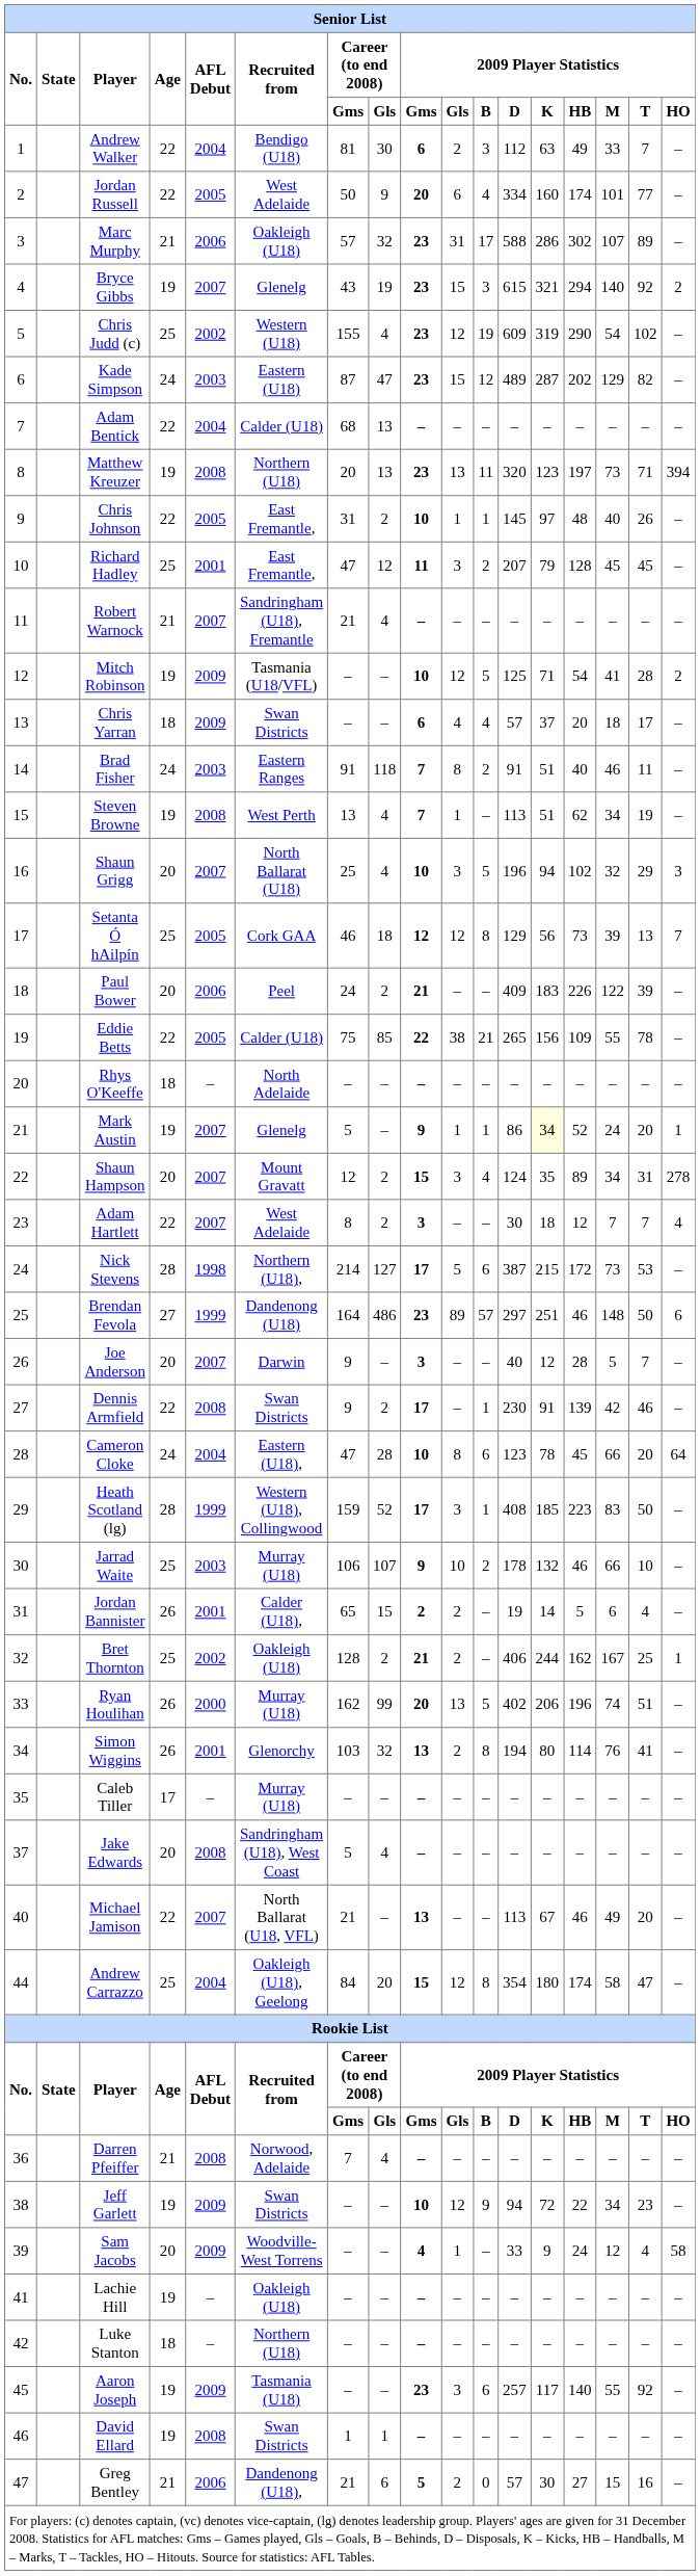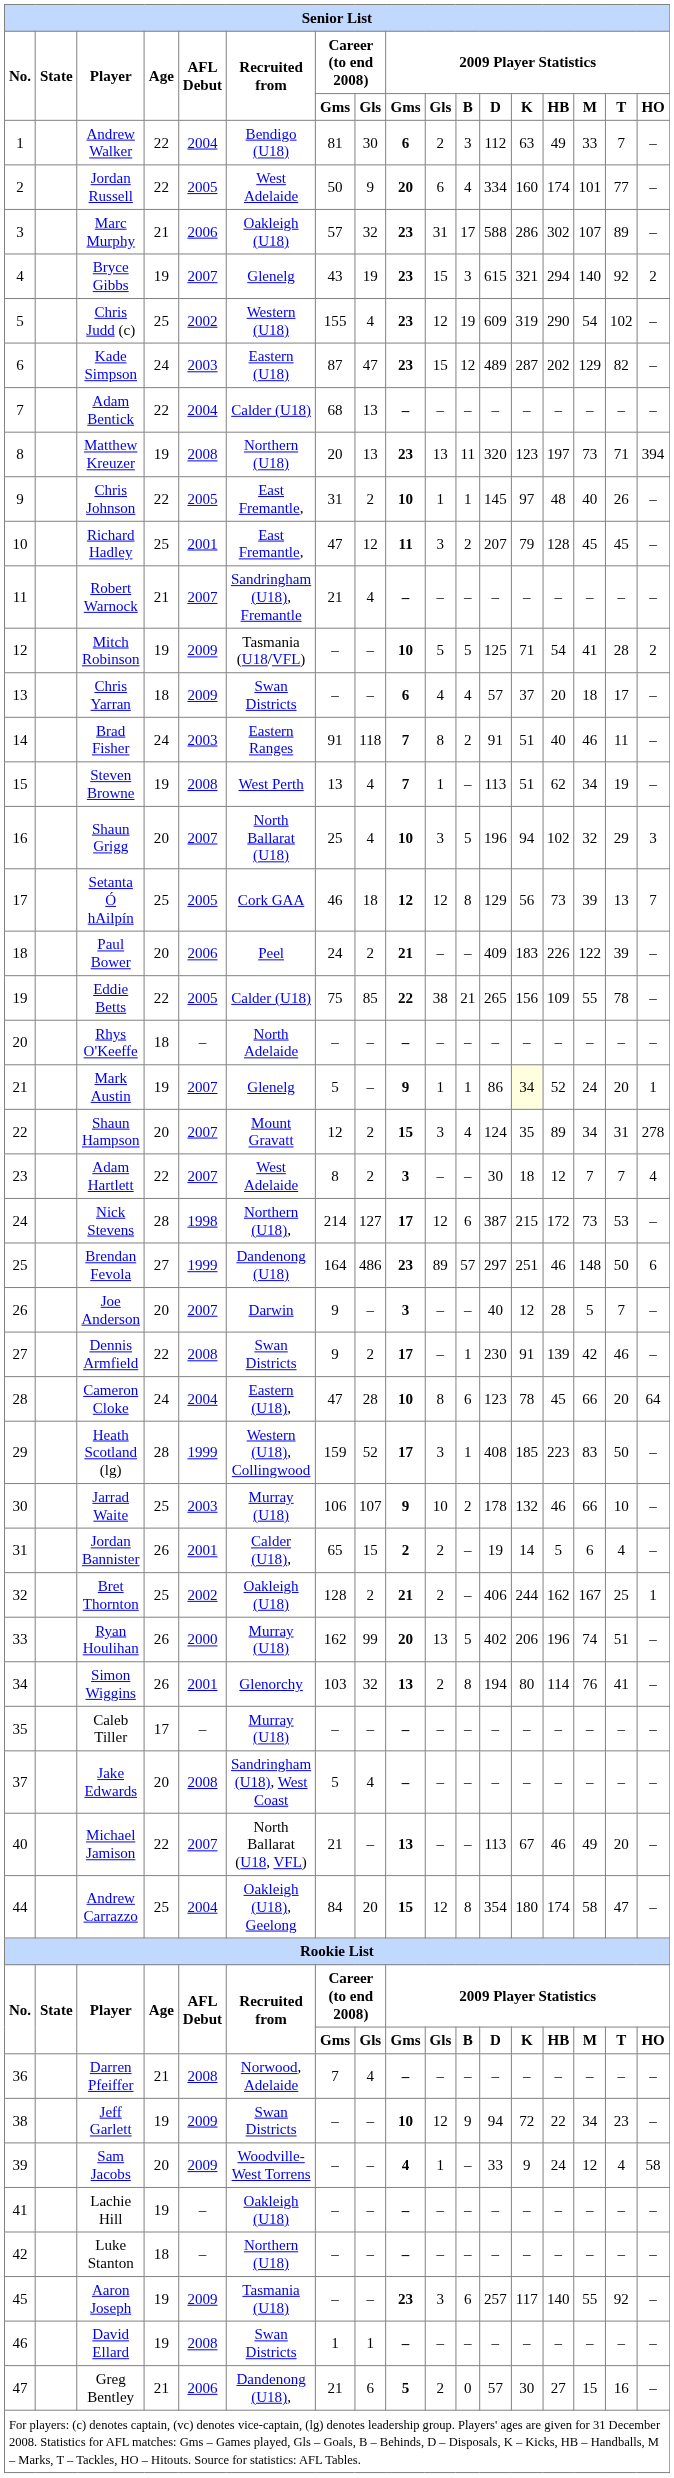 <table border="1" cellpadding="4" cellspacing="0"  style="text-align:center; font-size:95%; border-collapse:collapse;">
 <tr style="background:#C1D8FF;">
 <th colspan="17">Senior List</th>
 </tr>
 <tr>
 <td rowspan="2"><strong>No. </strong></td>
 <td rowspan="2"><strong>State</strong></td>
 <td rowspan="2"><strong>Player </strong></td>
 <td rowspan="2"><strong>Age </strong></td>
 <td rowspan="2"><strong>AFL Debut </strong></td>
 <td rowspan="2"><strong>Recruited from </strong></td>
 <td colspan="2"><strong>Career (to end 2008) </strong></td>
 <td colspan="9"><strong>2009 Player Statistics</strong></td>
 </tr>
 <tr>
 <th>Gms</th>
 <th>Gls</th>
 <th>Gms</th>
 <th>Gls</th>
 <th>B</th>
 <th>D</th>
 <th>K</th>
 <th>HB</th>
 <th>M</th>
 <th>T</th>
 <th>HO</th>
 </tr>
 <tr>
 <td>1</td>
 <td></td>
 <td><a href='#'>Andrew Walker</a></td>
 <td>22</td>
 <td><a href='#'>2004</a></td>
 <td><a href='#'>Bendigo (U18)</a></td>
 <td>81</td>
 <td>30</td>
 <td><strong>6</strong></td>
 <td>2</td>
 <td>3</td>
 <td>112</td>
 <td>63</td>
 <td>49</td>
 <td>33</td>
 <td>7</td>
 <td>–</td>
 </tr>
 <tr>
 <td>2</td>
 <td></td>
 <td><a href='#'>Jordan Russell</a></td>
 <td>22</td>
 <td><a href='#'>2005</a></td>
 <td><a href='#'>West Adelaide</a></td>
 <td>50</td>
 <td>9</td>
 <td><strong>20</strong></td>
 <td>6</td>
 <td>4</td>
 <td>334</td>
 <td>160</td>
 <td>174</td>
 <td>101</td>
 <td>77</td>
 <td>–</td>
 </tr>
 <tr>
 <td>3</td>
 <td></td>
 <td><a href='#'>Marc Murphy</a></td>
 <td>21</td>
 <td><a href='#'>2006</a></td>
 <td><a href='#'>Oakleigh (U18)</a></td>
 <td>57</td>
 <td>32</td>
 <td><strong>23</strong></td>
 <td>31</td>
 <td>17</td>
 <td>588</td>
 <td>286</td>
 <td>302</td>
 <td>107</td>
 <td>89</td>
 <td>–</td>
 </tr>
 <tr>
 <td>4</td>
 <td></td>
 <td><a href='#'>Bryce Gibbs</a></td>
 <td>19</td>
 <td><a href='#'>2007</a></td>
 <td><a href='#'>Glenelg</a></td>
 <td>43</td>
 <td>19</td>
 <td><strong>23</strong></td>
 <td>15</td>
 <td>3</td>
 <td>615</td>
 <td>321</td>
 <td>294</td>
 <td>140</td>
 <td>92</td>
 <td>2</td>
 </tr>
 <tr>
 <td>5</td>
 <td></td>
 <td><a href='#'>Chris Judd</a> (c)</td>
 <td>25</td>
 <td><a href='#'>2002</a></td>
 <td><a href='#'>Western (U18)</a></td>
 <td>155</td>
 <td>4</td>
 <td><strong>23</strong></td>
 <td>12</td>
 <td>19</td>
 <td>609</td>
 <td>319</td>
 <td>290</td>
 <td>54</td>
 <td>102</td>
 <td>–</td>
 </tr>
 <tr>
 <td>6</td>
 <td></td>
 <td><a href='#'>Kade Simpson</a></td>
 <td>24</td>
 <td><a href='#'>2003</a></td>
 <td><a href='#'>Eastern (U18)</a></td>
 <td>87</td>
 <td>47</td>
 <td><strong>23</strong></td>
 <td>15</td>
 <td>12</td>
 <td>489</td>
 <td>287</td>
 <td>202</td>
 <td>129</td>
 <td>82</td>
 <td>–</td>
 </tr>
 <tr>
 <td>7</td>
 <td></td>
 <td><a href='#'>Adam Bentick</a></td>
 <td>22</td>
 <td><a href='#'>2004</a></td>
 <td><a href='#'>Calder (U18)</a></td>
 <td>68</td>
 <td>13</td>
 <td><strong>–</strong></td>
 <td>–</td>
 <td>–</td>
 <td>–</td>
 <td>–</td>
 <td>–</td>
 <td>–</td>
 <td>–</td>
 <td>–</td>
 </tr>
 <tr>
 <td>8</td>
 <td></td>
 <td><a href='#'>Matthew Kreuzer</a></td>
 <td>19</td>
 <td><a href='#'>2008</a></td>
 <td><a href='#'>Northern (U18)</a></td>
 <td>20</td>
 <td>13</td>
 <td><strong>23</strong></td>
 <td>13</td>
 <td>11</td>
 <td>320</td>
 <td>123</td>
 <td>197</td>
 <td>73</td>
 <td>71</td>
 <td>394</td>
 </tr>
 <tr>
 <td>9</td>
 <td></td>
 <td><a href='#'>Chris Johnson</a></td>
 <td>22</td>
 <td><a href='#'>2005</a></td>
 <td><a href='#'>East Fremantle</a>, </td>
 <td>31</td>
 <td>2</td>
 <td><strong>10</strong></td>
 <td>1</td>
 <td>1</td>
 <td>145</td>
 <td>97</td>
 <td>48</td>
 <td>40</td>
 <td>26</td>
 <td>–</td>
 </tr>
 <tr>
 <td>10</td>
 <td></td>
 <td><a href='#'>Richard Hadley</a></td>
 <td>25</td>
 <td><a href='#'>2001</a></td>
 <td><a href='#'>East Fremantle</a>, </td>
 <td>47</td>
 <td>12</td>
 <td><strong>11</strong></td>
 <td>3</td>
 <td>2</td>
 <td>207</td>
 <td>79</td>
 <td>128</td>
 <td>45</td>
 <td>45</td>
 <td>–</td>
 </tr>
 <tr>
 <td>11</td>
 <td></td>
 <td><a href='#'>Robert Warnock</a></td>
 <td>21</td>
 <td><a href='#'>2007</a></td>
 <td><a href='#'>Sandringham (U18)</a>, <a href='#'>Fremantle</a></td>
 <td>21</td>
 <td>4</td>
 <td><strong>–</strong></td>
 <td>–</td>
 <td>–</td>
 <td>–</td>
 <td>–</td>
 <td>–</td>
 <td>–</td>
 <td>–</td>
 <td>–</td>
 </tr>
 <tr>
 <td>12</td>
 <td></td>
 <td><a href='#'>Mitch Robinson</a></td>
 <td>19</td>
 <td><a href='#'>2009</a></td>
 <td>Tasmania (<a href='#'>U18</a>/<a href='#'>VFL</a>)</td>
 <td>–</td>
 <td>–</td>
 <td><strong>10</strong></td>
-<td>12</td>
+<td>5</td>
 <td>5</td>
 <td>125</td>
 <td>71</td>
 <td>54</td>
 <td>41</td>
 <td>28</td>
 <td>2</td>
 </tr>
 <tr>
 <td>13</td>
 <td></td>
 <td><a href='#'>Chris Yarran</a></td>
 <td>18</td>
 <td><a href='#'>2009</a></td>
 <td><a href='#'>Swan Districts</a></td>
 <td>–</td>
 <td>–</td>
 <td><strong>6</strong></td>
 <td>4</td>
 <td>4</td>
 <td>57</td>
 <td>37</td>
 <td>20</td>
 <td>18</td>
 <td>17</td>
 <td>–</td>
 </tr>
 <tr>
 <td>14</td>
 <td></td>
 <td><a href='#'>Brad Fisher</a></td>
 <td>24</td>
 <td><a href='#'>2003</a></td>
 <td><a href='#'>Eastern Ranges</a></td>
 <td>91</td>
 <td>118</td>
 <td><strong>7</strong></td>
 <td>8</td>
 <td>2</td>
 <td>91</td>
 <td>51</td>
 <td>40</td>
 <td>46</td>
 <td>11</td>
 <td>–</td>
 </tr>
 <tr>
 <td>15</td>
 <td></td>
 <td><a href='#'>Steven Browne</a></td>
 <td>19</td>
 <td><a href='#'>2008</a></td>
 <td><a href='#'>West Perth</a></td>
 <td>13</td>
 <td>4</td>
 <td><strong>7</strong></td>
 <td>1</td>
 <td>–</td>
 <td>113</td>
 <td>51</td>
 <td>62</td>
 <td>34</td>
 <td>19</td>
 <td>–</td>
 </tr>
 <tr>
 <td>16</td>
 <td></td>
 <td><a href='#'>Shaun Grigg</a></td>
 <td>20</td>
 <td><a href='#'>2007</a></td>
 <td><a href='#'>North Ballarat (U18)</a></td>
 <td>25</td>
 <td>4</td>
 <td><strong>10</strong></td>
 <td>3</td>
 <td>5</td>
 <td>196</td>
 <td>94</td>
 <td>102</td>
 <td>32</td>
 <td>29</td>
 <td>3</td>
 </tr>
 <tr>
 <td>17</td>
 <td></td>
 <td><a href='#'>Setanta Ó hAilpín</a></td>
 <td>25</td>
 <td><a href='#'>2005</a></td>
 <td><a href='#'>Cork GAA</a></td>
 <td>46</td>
 <td>18</td>
 <td><strong>12</strong></td>
 <td>12</td>
 <td>8</td>
 <td>129</td>
 <td>56</td>
 <td>73</td>
 <td>39</td>
 <td>13</td>
 <td>7</td>
 </tr>
 <tr>
 <td>18</td>
 <td></td>
 <td><a href='#'>Paul Bower</a></td>
 <td>20</td>
 <td><a href='#'>2006</a></td>
 <td><a href='#'>Peel</a></td>
 <td>24</td>
 <td>2</td>
 <td><strong>21</strong></td>
 <td>–</td>
 <td>–</td>
 <td>409</td>
 <td>183</td>
 <td>226</td>
 <td>122</td>
 <td>39</td>
 <td>–</td>
 </tr>
 <tr>
 <td>19</td>
 <td></td>
 <td><a href='#'>Eddie Betts</a></td>
 <td>22</td>
 <td><a href='#'>2005</a></td>
 <td><a href='#'>Calder (U18)</a></td>
 <td>75</td>
 <td>85</td>
 <td><strong>22</strong></td>
 <td>38</td>
 <td>21</td>
 <td>265</td>
 <td>156</td>
 <td>109</td>
 <td>55</td>
 <td>78</td>
 <td>–</td>
 </tr>
 <tr>
 <td>20</td>
 <td></td>
 <td><a href='#'>Rhys O'Keeffe</a></td>
 <td>18</td>
 <td>–</td>
 <td><a href='#'>North Adelaide</a></td>
 <td>–</td>
 <td>–</td>
 <td><strong>–</strong></td>
 <td>–</td>
 <td>–</td>
 <td>–</td>
 <td>–</td>
 <td>–</td>
 <td>–</td>
 <td>–</td>
 <td>–</td>
 </tr>
 <tr>
 <td>21</td>
 <td></td>
 <td><a href='#'>Mark Austin</a></td>
 <td>19</td>
 <td><a href='#'>2007</a></td>
 <td><a href='#'>Glenelg</a></td>
 <td>5</td>
 <td>–</td>
 <td><strong>9</strong></td>
 <td>1</td>
 <td>1</td>
 <td>86</td>
 <td style="background: lightyellow;">34</td>
 <td>52</td>
 <td>24</td>
 <td>20</td>
 <td>1</td>
 </tr>
 <tr>
 <td>22</td>
 <td></td>
 <td><a href='#'>Shaun Hampson</a></td>
 <td>20</td>
 <td><a href='#'>2007</a></td>
 <td><a href='#'>Mount Gravatt</a></td>
 <td>12</td>
 <td>2</td>
 <td><strong>15</strong></td>
 <td>3</td>
 <td>4</td>
 <td>124</td>
 <td>35</td>
 <td>89</td>
 <td>34</td>
 <td>31</td>
 <td>278</td>
 </tr>
 <tr>
 <td>23</td>
 <td></td>
 <td><a href='#'>Adam Hartlett</a></td>
 <td>22</td>
 <td><a href='#'>2007</a></td>
 <td><a href='#'>West Adelaide</a></td>
 <td>8</td>
 <td>2</td>
 <td><strong>3</strong></td>
 <td>–</td>
 <td>–</td>
 <td>30</td>
 <td>18</td>
 <td>12</td>
 <td>7</td>
 <td>7</td>
 <td>4</td>
 </tr>
 <tr>
 <td>24</td>
 <td></td>
 <td><a href='#'>Nick Stevens</a></td>
 <td>28</td>
 <td><a href='#'>1998</a></td>
 <td><a href='#'>Northern (U18)</a>, </td>
 <td>214</td>
 <td>127</td>
 <td><strong>17</strong></td>
-<td>5</td>
+<td>12</td>
 <td>6</td>
 <td>387</td>
 <td>215</td>
 <td>172</td>
 <td>73</td>
 <td>53</td>
 <td>–</td>
 </tr>
 <tr>
 <td>25</td>
 <td></td>
 <td><a href='#'>Brendan Fevola</a></td>
 <td>27</td>
 <td><a href='#'>1999</a></td>
 <td><a href='#'>Dandenong (U18)</a></td>
 <td>164</td>
 <td>486</td>
 <td><strong>23</strong></td>
 <td>89</td>
 <td>57</td>
 <td>297</td>
 <td>251</td>
 <td>46</td>
 <td>148</td>
 <td>50</td>
 <td>6</td>
 </tr>
 <tr>
 <td>26</td>
 <td></td>
 <td><a href='#'>Joe Anderson</a></td>
 <td>20</td>
 <td><a href='#'>2007</a></td>
 <td><a href='#'>Darwin</a></td>
 <td>9</td>
 <td>–</td>
 <td><strong>3</strong></td>
 <td>–</td>
 <td>–</td>
 <td>40</td>
 <td>12</td>
 <td>28</td>
 <td>5</td>
 <td>7</td>
 <td>–</td>
 </tr>
 <tr>
 <td>27</td>
 <td></td>
 <td><a href='#'>Dennis Armfield</a></td>
 <td>22</td>
 <td><a href='#'>2008</a></td>
 <td><a href='#'>Swan Districts</a></td>
 <td>9</td>
 <td>2</td>
 <td><strong>17</strong></td>
 <td>–</td>
 <td>1</td>
 <td>230</td>
 <td>91</td>
 <td>139</td>
 <td>42</td>
 <td>46</td>
 <td>–</td>
 </tr>
 <tr>
 <td>28</td>
 <td></td>
 <td><a href='#'>Cameron Cloke</a></td>
 <td>24</td>
 <td><a href='#'>2004</a></td>
 <td><a href='#'>Eastern (U18)</a>, </td>
 <td>47</td>
 <td>28</td>
 <td><strong>10</strong></td>
 <td>8</td>
 <td>6</td>
 <td>123</td>
 <td>78</td>
 <td>45</td>
 <td>66</td>
 <td>20</td>
 <td>64</td>
 </tr>
 <tr>
 <td>29</td>
 <td></td>
 <td><a href='#'>Heath Scotland</a> (lg)</td>
 <td>28</td>
 <td><a href='#'>1999</a></td>
 <td><a href='#'>Western (U18)</a>, <a href='#'>Collingwood</a></td>
 <td>159</td>
 <td>52</td>
 <td><strong>17</strong></td>
 <td>3</td>
 <td>1</td>
 <td>408</td>
 <td>185</td>
 <td>223</td>
 <td>83</td>
 <td>50</td>
 <td>–</td>
 </tr>
 <tr>
 <td>30</td>
 <td></td>
 <td><a href='#'>Jarrad Waite</a></td>
 <td>25</td>
 <td><a href='#'>2003</a></td>
 <td><a href='#'>Murray (U18)</a></td>
 <td>106</td>
 <td>107</td>
 <td><strong>9</strong></td>
 <td>10</td>
 <td>2</td>
 <td>178</td>
 <td>132</td>
 <td>46</td>
 <td>66</td>
 <td>10</td>
 <td>–</td>
 </tr>
 <tr>
 <td>31</td>
 <td></td>
 <td><a href='#'>Jordan Bannister</a></td>
 <td>26</td>
 <td><a href='#'>2001</a></td>
 <td><a href='#'>Calder (U18)</a>, </td>
 <td>65</td>
 <td>15</td>
 <td><strong>2</strong></td>
 <td>2</td>
 <td>–</td>
 <td>19</td>
 <td>14</td>
 <td>5</td>
 <td>6</td>
 <td>4</td>
 <td>–</td>
 </tr>
 <tr>
 <td>32</td>
 <td></td>
 <td><a href='#'>Bret Thornton</a></td>
 <td>25</td>
 <td><a href='#'>2002</a></td>
 <td><a href='#'>Oakleigh (U18)</a></td>
 <td>128</td>
 <td>2</td>
 <td><strong>21</strong></td>
 <td>2</td>
 <td>–</td>
 <td>406</td>
 <td>244</td>
 <td>162</td>
 <td>167</td>
 <td>25</td>
 <td>1</td>
 </tr>
 <tr>
 <td>33</td>
 <td></td>
 <td><a href='#'>Ryan Houlihan</a></td>
 <td>26</td>
 <td><a href='#'>2000</a></td>
 <td><a href='#'>Murray (U18)</a></td>
 <td>162</td>
 <td>99</td>
 <td><strong>20</strong></td>
 <td>13</td>
 <td>5</td>
 <td>402</td>
 <td>206</td>
 <td>196</td>
 <td>74</td>
 <td>51</td>
 <td>–</td>
 </tr>
 <tr>
 <td>34</td>
 <td></td>
 <td><a href='#'>Simon Wiggins</a></td>
 <td>26</td>
 <td><a href='#'>2001</a></td>
 <td><a href='#'>Glenorchy</a></td>
 <td>103</td>
 <td>32</td>
 <td><strong>13</strong></td>
 <td>2</td>
 <td>8</td>
 <td>194</td>
 <td>80</td>
 <td>114</td>
 <td>76</td>
 <td>41</td>
 <td>–</td>
 </tr>
 <tr>
 <td>35</td>
 <td></td>
 <td>Caleb Tiller</td>
 <td>17</td>
 <td>–</td>
 <td><a href='#'>Murray (U18)</a></td>
 <td>–</td>
 <td>–</td>
 <td><strong>–</strong></td>
 <td>–</td>
 <td>–</td>
 <td>–</td>
 <td>–</td>
 <td>–</td>
 <td>–</td>
 <td>–</td>
 <td>–</td>
 </tr>
 <tr>
 <td>37</td>
 <td></td>
 <td><a href='#'>Jake Edwards</a></td>
 <td>20</td>
 <td><a href='#'>2008</a></td>
 <td><a href='#'>Sandringham (U18)</a>, <a href='#'>West Coast</a></td>
 <td>5</td>
 <td>4</td>
 <td><strong>–</strong></td>
 <td>–</td>
 <td>–</td>
 <td>–</td>
 <td>–</td>
 <td>–</td>
 <td>–</td>
 <td>–</td>
 <td>–</td>
 </tr>
 <tr>
 <td>40</td>
 <td></td>
 <td><a href='#'>Michael Jamison</a></td>
 <td>22</td>
 <td><a href='#'>2007</a></td>
 <td>North Ballarat (<a href='#'>U18</a>, <a href='#'>VFL</a>)</td>
 <td>21</td>
 <td>–</td>
 <td><strong>13</strong></td>
 <td>–</td>
 <td>–</td>
 <td>113</td>
 <td>67</td>
 <td>46</td>
 <td>49</td>
 <td>20</td>
 <td>–</td>
 </tr>
 <tr>
 <td>44</td>
 <td></td>
 <td><a href='#'>Andrew Carrazzo</a></td>
 <td>25</td>
 <td><a href='#'>2004</a></td>
 <td><a href='#'>Oakleigh (U18)</a>, <a href='#'>Geelong</a></td>
 <td>84</td>
 <td>20</td>
 <td><strong>15</strong></td>
 <td>12</td>
 <td>8</td>
 <td>354</td>
 <td>180</td>
 <td>174</td>
 <td>58</td>
 <td>47</td>
 <td>–</td>
 </tr>
 <tr>
 <th colspan="17" style="background:#C1D8FF;">Rookie List</th>
 </tr>
 <tr>
 <td rowspan="2"><strong>No. </strong></td>
 <td rowspan="2"><strong>State</strong></td>
 <td rowspan="2"><strong>Player </strong></td>
 <td rowspan="2"><strong>Age </strong></td>
 <td rowspan="2"><strong>AFL Debut </strong></td>
 <td rowspan="2"><strong>Recruited from </strong></td>
 <td colspan="2"><strong>Career (to end 2008) </strong></td>
 <td colspan="9"><strong>2009 Player Statistics</strong></td>
 </tr>
 <tr>
 <th>Gms</th>
 <th>Gls</th>
 <th>Gms</th>
 <th>Gls</th>
 <th>B</th>
 <th>D</th>
 <th>K</th>
 <th>HB</th>
 <th>M</th>
 <th>T</th>
 <th>HO</th>
 </tr>
 <tr>
 <td>36</td>
 <td></td>
 <td><a href='#'>Darren Pfeiffer</a></td>
 <td>21</td>
 <td><a href='#'>2008</a></td>
 <td><a href='#'>Norwood</a>, <a href='#'>Adelaide</a></td>
 <td>7</td>
 <td>4</td>
 <td><strong>–</strong></td>
 <td>–</td>
 <td>–</td>
 <td>–</td>
 <td>–</td>
 <td>–</td>
 <td>–</td>
 <td>–</td>
 <td>–</td>
 </tr>
 <tr>
 <td>38</td>
 <td></td>
 <td><a href='#'>Jeff Garlett</a></td>
 <td>19</td>
 <td><a href='#'>2009</a></td>
 <td><a href='#'>Swan Districts</a></td>
 <td>–</td>
 <td>–</td>
 <td><strong>10</strong></td>
 <td>12</td>
 <td>9</td>
 <td>94</td>
 <td>72</td>
 <td>22</td>
 <td>34</td>
 <td>23</td>
 <td>–</td>
 </tr>
 <tr>
 <td>39</td>
 <td></td>
 <td><a href='#'>Sam Jacobs</a></td>
 <td>20</td>
 <td><a href='#'>2009</a></td>
 <td><a href='#'>Woodville-West Torrens</a></td>
 <td>–</td>
 <td>–</td>
 <td><strong>4</strong></td>
 <td>1</td>
 <td>–</td>
 <td>33</td>
 <td>9</td>
 <td>24</td>
 <td>12</td>
 <td>4</td>
 <td>58</td>
 </tr>
 <tr>
 <td>41</td>
 <td></td>
 <td>Lachie Hill</td>
 <td>19</td>
 <td>–</td>
 <td><a href='#'>Oakleigh (U18)</a></td>
 <td>–</td>
 <td>–</td>
 <td><strong>–</strong></td>
 <td>–</td>
 <td>–</td>
 <td>–</td>
 <td>–</td>
 <td>–</td>
 <td>–</td>
 <td>–</td>
 <td>–</td>
 </tr>
 <tr>
 <td>42</td>
 <td></td>
 <td>Luke Stanton</td>
 <td>18</td>
 <td>–</td>
 <td><a href='#'>Northern (U18)</a></td>
 <td>–</td>
 <td>–</td>
 <td><strong>–</strong></td>
 <td>–</td>
 <td>–</td>
 <td>–</td>
 <td>–</td>
 <td>–</td>
 <td>–</td>
 <td>–</td>
 <td>–</td>
 </tr>
 <tr>
 <td>45</td>
 <td></td>
 <td><a href='#'>Aaron Joseph</a></td>
 <td>19</td>
 <td><a href='#'>2009</a></td>
 <td><a href='#'>Tasmania (U18)</a></td>
 <td>–</td>
 <td>–</td>
 <td><strong>23</strong></td>
 <td>3</td>
 <td>6</td>
 <td>257</td>
 <td>117</td>
 <td>140</td>
 <td>55</td>
 <td>92</td>
 <td>–</td>
 </tr>
 <tr>
 <td>46</td>
 <td></td>
 <td><a href='#'>David Ellard</a></td>
 <td>19</td>
 <td><a href='#'>2008</a></td>
 <td><a href='#'>Swan Districts</a></td>
 <td>1</td>
 <td>1</td>
 <td><strong>–</strong></td>
 <td>–</td>
 <td>–</td>
 <td>–</td>
 <td>–</td>
 <td>–</td>
 <td>–</td>
 <td>–</td>
 <td>–</td>
 </tr>
 <tr>
 <td>47</td>
 <td></td>
 <td>Greg Bentley</td>
 <td>21</td>
 <td><a href='#'>2006</a></td>
 <td><a href='#'>Dandenong (U18)</a>, </td>
 <td>21</td>
 <td>6</td>
 <td><strong>5</strong></td>
 <td>2</td>
 <td>0</td>
 <td>57</td>
 <td>30</td>
 <td>27</td>
 <td>15</td>
 <td>16</td>
 <td>–</td>
 </tr>
 <tr>
 <td colspan="17" align=left><small>For players: (c) denotes captain, (vc) denotes vice-captain, (lg) denotes leadership group. Players' ages are given for 31 December 2008. Statistics for AFL matches: Gms – Games played, Gls – Goals, B – Behinds, D – Disposals, K – Kicks, HB – Handballs, M – Marks, T – Tackles, HO – Hitouts. Source for statistics: AFL Tables.</small></td>
 </tr>
 </table>
